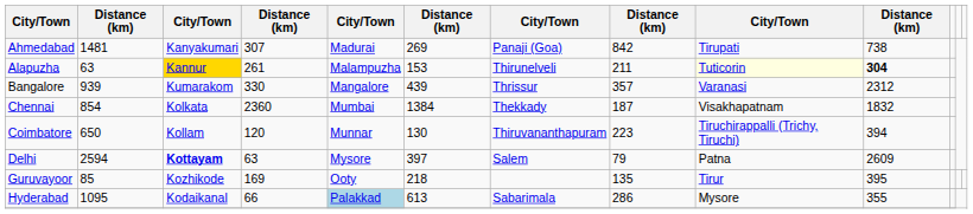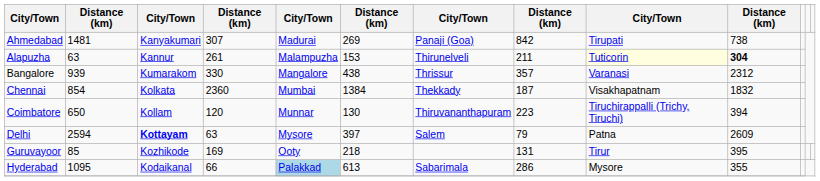 <table class="wikitable">
 <tr>
 <th>City/Town</th>
 <th>Distance (km)</th>
 <th>City/Town</th>
 <th>Distance (km)</th>
 <th>City/Town</th>
 <th>Distance (km)</th>
 <th>City/Town</th>
 <th>Distance (km)</th>
 <th>City/Town</th>
 <th>Distance (km)</th>
 <td></td>
 <td></td>
 <td></td>
 </tr>
 <tr>
 <td><a href='#'>Ahmedabad</a></td>
 <td>1481</td>
 <td><a href='#'>Kanyakumari</a></td>
 <td>307</td>
 <td><a href='#'>Madurai</a></td>
 <td>269</td>
 <td><a href='#'>Panaji (Goa)</a></td>
 <td>842</td>
 <td><a href='#'>Tirupati</a></td>
 <td>738</td>
 <td></td>
 </tr>
 <tr>
 <td><a href='#'>Alapuzha</a></td>
 <td>63</td>
-<td style="background: gold;"><a href='#'>Kannur</a></td>
+<td><a href='#'>Kannur</a></td>
 <td>261</td>
 <td><a href='#'>Malampuzha</a></td>
 <td>153</td>
 <td><a href='#'>Thirunelveli</a></td>
 <td>211</td>
 <td style="background: lightyellow;"><a href='#'>Tuticorin</a></td>
 <td><strong>304</strong></td>
 <td></td>
 </tr>
 <tr>
 <td>Bangalore</td>
 <td>939</td>
 <td><a href='#'>Kumarakom</a></td>
 <td>330</td>
 <td><a href='#'>Mangalore</a></td>
-<td>439</td>
+<td>438</td>
 <td><a href='#'>Thrissur</a></td>
 <td>357</td>
 <td><a href='#'>Varanasi</a></td>
 <td>2312</td>
 <td></td>
 </tr>
 <tr>
 <td><a href='#'>Chennai</a></td>
 <td>854</td>
 <td><a href='#'>Kolkata</a></td>
 <td>2360</td>
 <td><a href='#'>Mumbai</a></td>
 <td>1384</td>
 <td><a href='#'>Thekkady</a></td>
 <td>187</td>
 <td>Visakhapatnam</td>
 <td>1832</td>
 <td></td>
 </tr>
 <tr>
 <td><a href='#'>Coimbatore</a></td>
 <td>650</td>
 <td><a href='#'>Kollam</a></td>
 <td>120</td>
 <td><a href='#'>Munnar</a></td>
 <td>130</td>
 <td><a href='#'>Thiruvananthapuram</a></td>
 <td>223</td>
 <td><a href='#'>Tiruchirappalli (Trichy, Tiruchi)</a></td>
 <td>394</td>
 <td></td>
 </tr>
 <tr>
 <td><a href='#'>Delhi</a></td>
 <td>2594</td>
 <td><strong><a href='#'>Kottayam</a></strong></td>
 <td>63</td>
 <td><a href='#'>Mysore</a></td>
 <td>397</td>
 <td><a href='#'>Salem</a></td>
 <td>79</td>
 <td>Patna</td>
 <td>2609</td>
 <td></td>
 </tr>
 <tr>
 <td><a href='#'>Guruvayoor</a></td>
 <td>85</td>
 <td><a href='#'>Kozhikode</a></td>
 <td>169</td>
 <td><a href='#'>Ooty</a></td>
 <td>218</td>
 <td></td>
-<td>135</td>
+<td>131</td>
 <td><a href='#'>Tirur</a></td>
 <td>395</td>
 <td></td>
 <td></td>
 <td></td>
 </tr>
 <tr>
 <td><a href='#'>Hyderabad</a></td>
 <td>1095</td>
 <td><a href='#'>Kodaikanal</a></td>
 <td>66</td>
 <td style="background: lightblue;"><a href='#'>Palakkad</a></td>
 <td>613</td>
 <td><a href='#'>Sabarimala</a></td>
 <td>286</td>
 <td>Mysore</td>
 <td>355</td>
 <td></td>
 </tr>
 <tr>
 </tr>
 </table>
